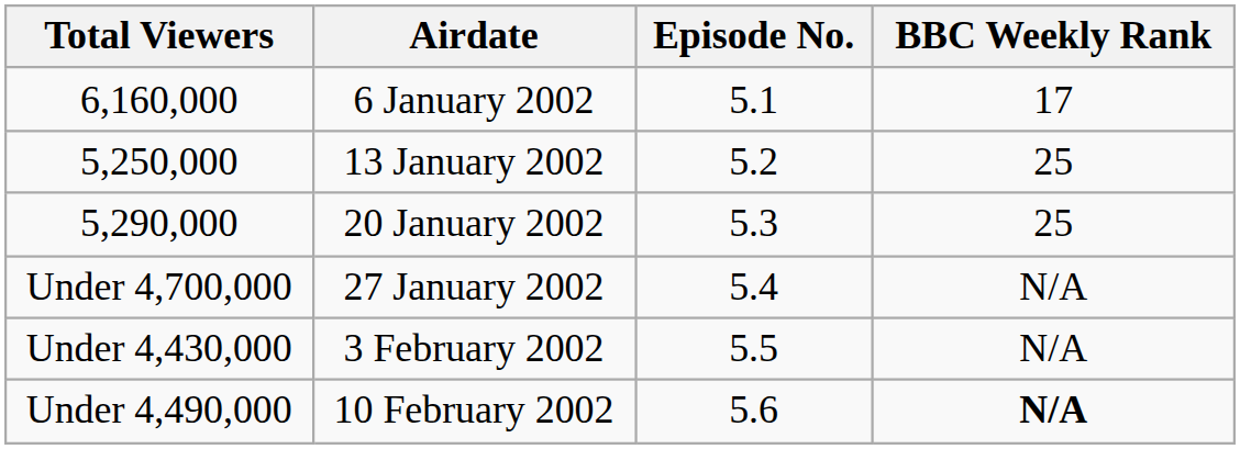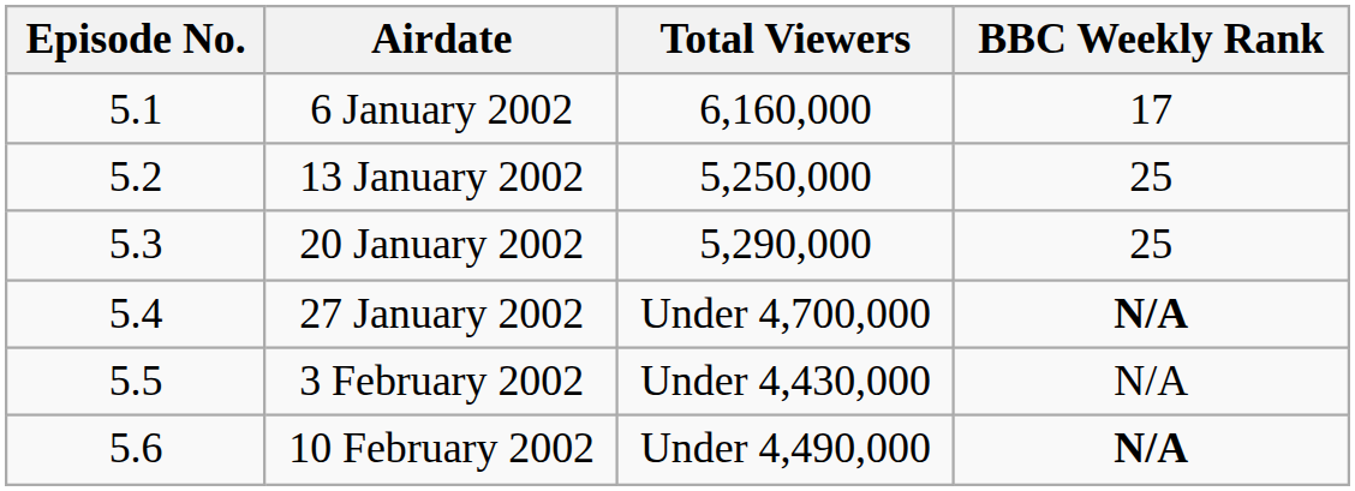 <table width="500" class="wikitable" style="text-align:center;">
 <tr>
+<th>Episode No.</th>
+<th>Airdate</th>
 <th>Total Viewers</th>
-<th>Airdate</th>
-<th>Episode No.</th>
 <th>BBC Weekly Rank</th>
 </tr>
 <tr>
+<td>5.1</td>
+<td>6 January 2002</td>
 <td>6,160,000</td>
-<td>6 January 2002</td>
-<td>5.1</td>
 <td>17</td>
 </tr>
 <tr>
+<td>5.2</td>
+<td>13 January 2002</td>
 <td>5,250,000</td>
-<td>13 January 2002</td>
-<td>5.2</td>
 <td>25</td>
 </tr>
 <tr>
+<td>5.3</td>
+<td>20 January 2002</td>
 <td>5,290,000</td>
-<td>20 January 2002</td>
-<td>5.3</td>
 <td>25</td>
 </tr>
 <tr>
+<td>5.4</td>
+<td>27 January 2002</td>
 <td>Under 4,700,000</td>
-<td>27 January 2002</td>
-<td>5.4</td>
+<td><strong>N/A</strong></td>
+</tr>
+<tr>
+<td>5.5</td>
+<td>3 February 2002</td>
+<td>Under 4,430,000</td>
 <td>N/A</td>
 </tr>
 <tr>
-<td>Under 4,430,000</td>
-<td>3 February 2002</td>
-<td>5.5</td>
-<td>N/A</td>
-</tr>
-<tr>
+<td>5.6</td>
+<td>10 February 2002</td>
 <td>Under 4,490,000</td>
-<td>10 February 2002</td>
-<td>5.6</td>
 <td><strong>N/A</strong></td>
 </tr>
 </table>
